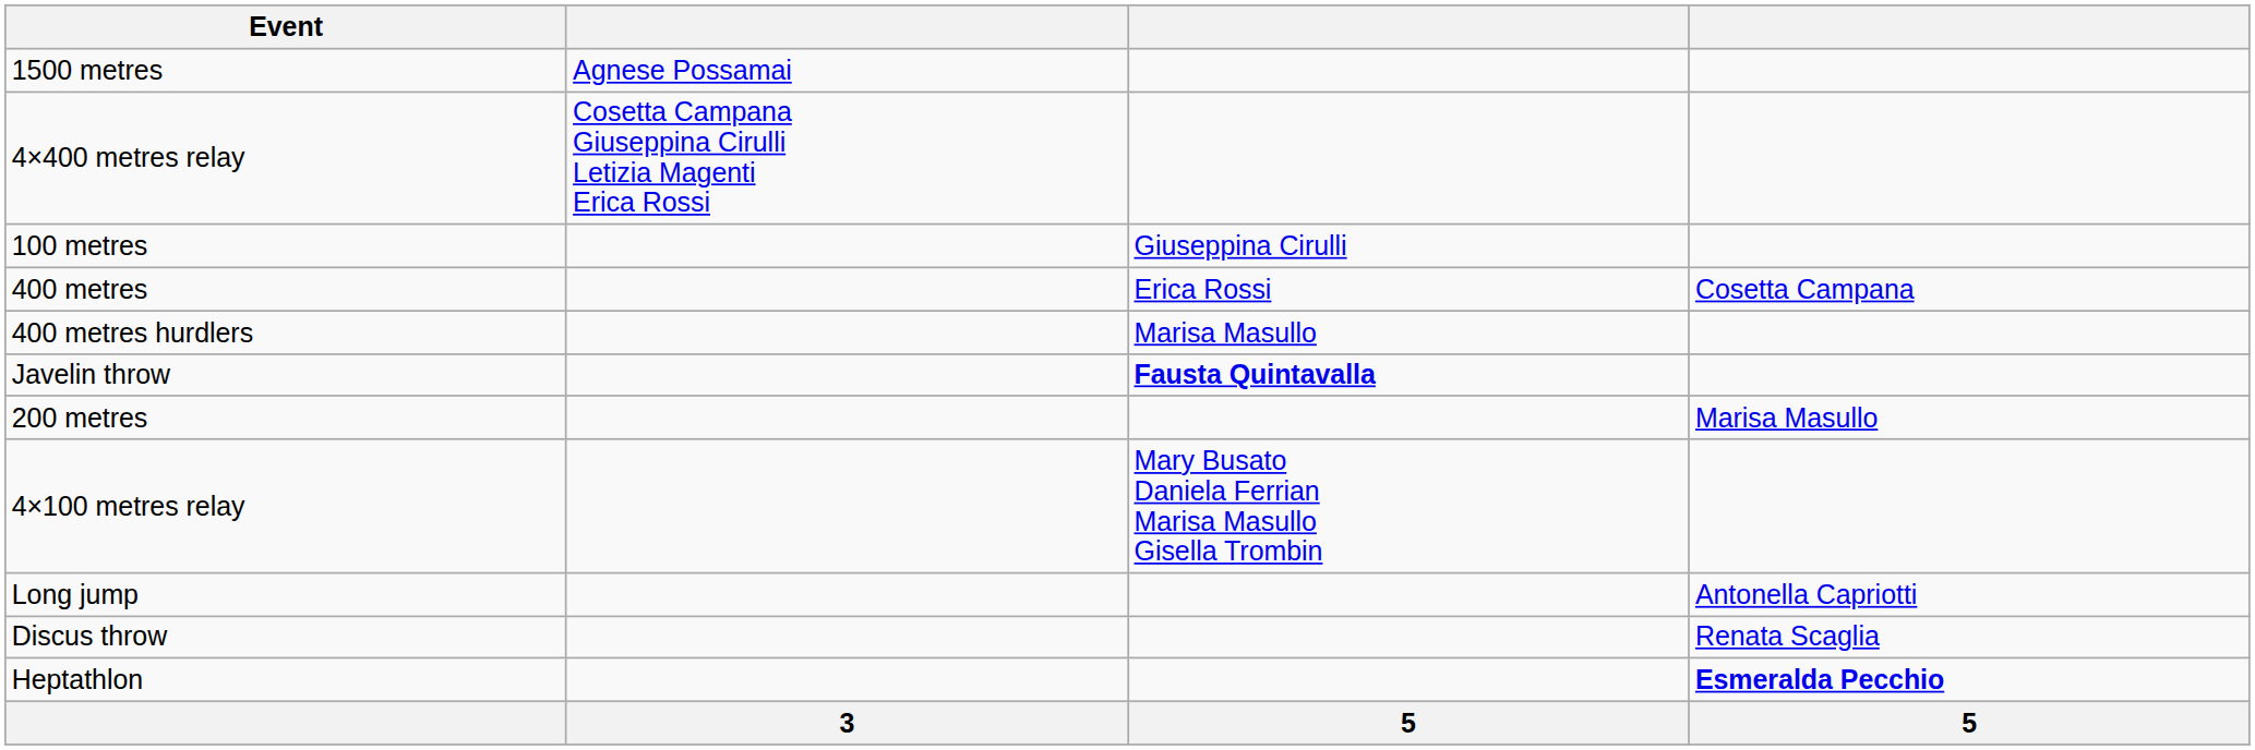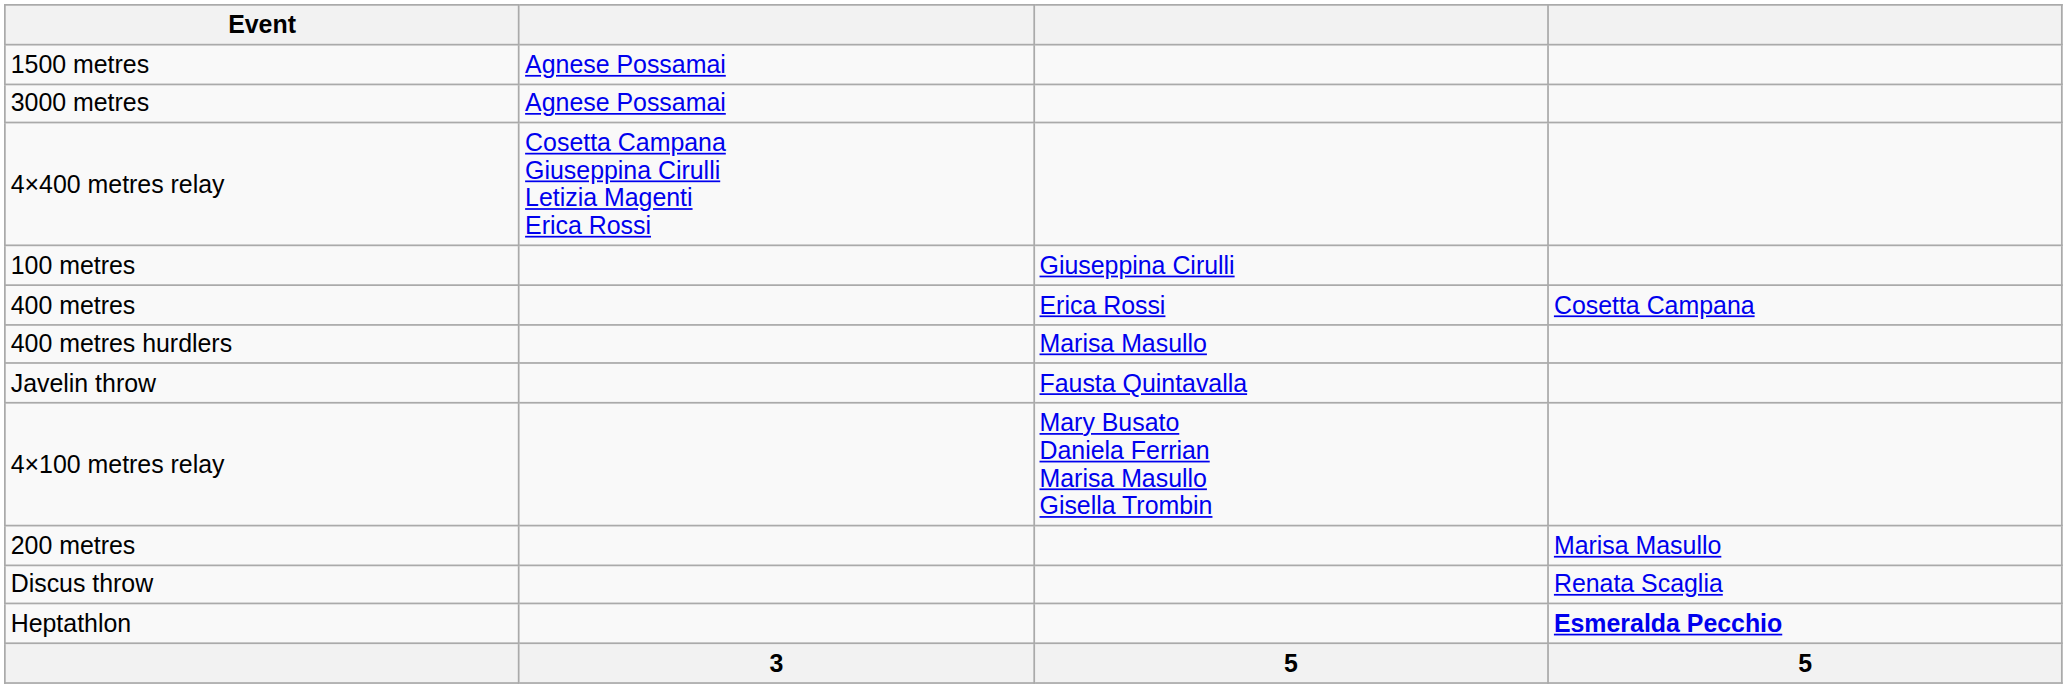 <table class="wikitable" width=60% style="font-size:90%; text-align:left;">
 <tr>
 <th width=25%>Event</th>
 <th width=25%></th>
 <th width=25%></th>
 <th width=25%></th>
 </tr>
 <tr>
 <td>1500 metres</td>
+<td><a href='#'>Agnese Possamai</a></td>
+<td></td>
+<td></td>
+</tr>
+<tr>
+<td>3000 metres</td>
 <td><a href='#'>Agnese Possamai</a></td>
 <td></td>
 <td></td>
 </tr>
 <tr>
 <td>4×400 metres relay</td>
 <td><a href='#'>Cosetta Campana</a><br><a href='#'>Giuseppina Cirulli</a><br><a href='#'>Letizia Magenti</a><br><a href='#'>Erica Rossi</a></td>
 <td></td>
 <td></td>
 </tr>
 <tr>
 <td>100 metres</td>
 <td></td>
 <td><a href='#'>Giuseppina Cirulli</a></td>
 <td></td>
 </tr>
 <tr>
 <td>400 metres</td>
 <td></td>
 <td><a href='#'>Erica Rossi</a></td>
 <td><a href='#'>Cosetta Campana</a></td>
 </tr>
 <tr>
 <td>400 metres hurdlers</td>
 <td></td>
 <td><a href='#'>Marisa Masullo</a></td>
 <td></td>
 </tr>
 <tr>
 <td>Javelin throw</td>
 <td></td>
-<td><strong><a href='#'>Fausta Quintavalla</a></strong></td>
+<td><a href='#'>Fausta Quintavalla</a></td>
 <td></td>
-</tr>
-<tr>
-<td>200 metres</td>
-<td></td>
-<td></td>
-<td><a href='#'>Marisa Masullo</a></td>
 </tr>
 <tr>
 <td>4×100 metres relay</td>
 <td></td>
 <td><a href='#'>Mary Busato</a><br><a href='#'>Daniela Ferrian</a><br><a href='#'>Marisa Masullo</a><br><a href='#'>Gisella Trombin</a></td>
 <td></td>
 </tr>
 <tr>
-<td>Long jump</td>
+<td>200 metres</td>
 <td></td>
 <td></td>
-<td><a href='#'>Antonella Capriotti</a></td>
+<td><a href='#'>Marisa Masullo</a></td>
 </tr>
 <tr>
 <td>Discus throw</td>
 <td></td>
 <td></td>
 <td><a href='#'>Renata Scaglia</a></td>
 </tr>
 <tr>
 <td>Heptathlon</td>
 <td></td>
 <td></td>
 <td><strong><a href='#'>Esmeralda Pecchio</a></strong></td>
 </tr>
 <tr>
 <th></th>
 <th>3</th>
 <th>5</th>
 <th>5</th>
 </tr>
 </table>
